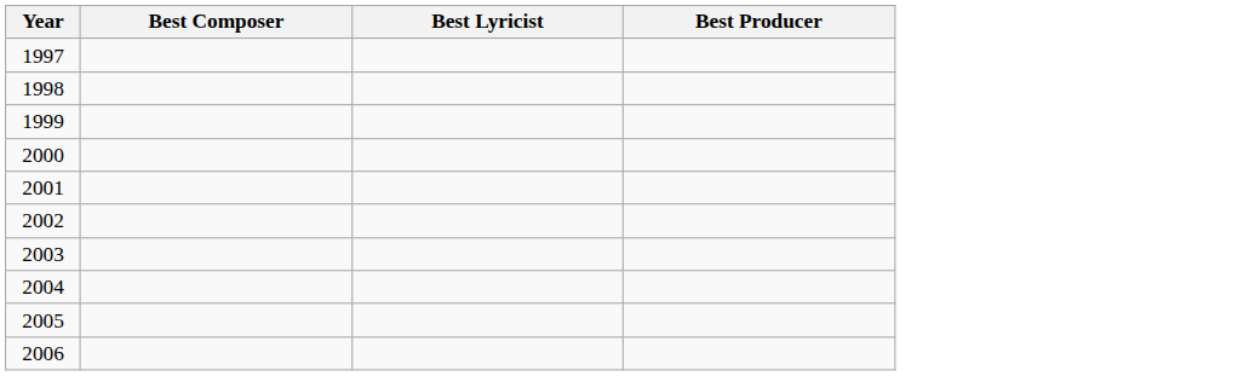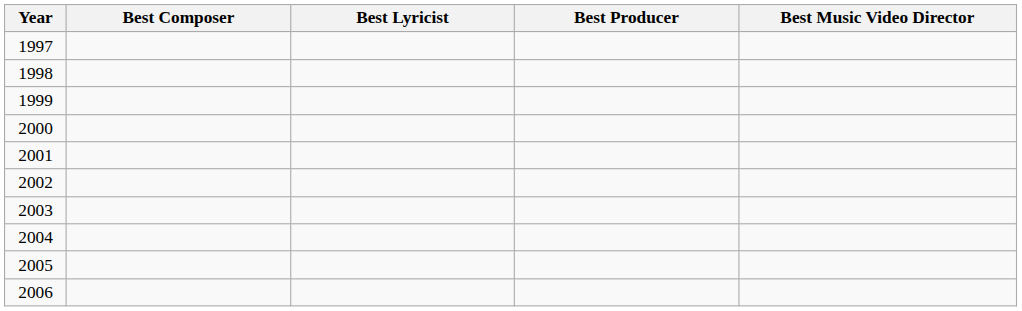 <table class="wikitable" style="text-align:center;">
 <tr>
 <th width="50">Year</th>
 <th width="200">Best Composer</th>
 <th width="200">Best Lyricist</th>
 <th width="200">Best Producer</th>
+<th width="250">Best Music Video Director</th>
 </tr>
 <tr>
 <td>1997</td>
+<td></td>
 <td></td>
 <td></td>
 <td></td>
 </tr>
 <tr>
 <td>1998</td>
 <td></td>
 <td></td>
 <td></td>
+<td></td>
 </tr>
 <tr>
 <td>1999</td>
+<td></td>
 <td></td>
 <td></td>
 <td></td>
 </tr>
 <tr>
 <td>2000</td>
 <td></td>
 <td></td>
 <td></td>
+<td></td>
 </tr>
 <tr>
 <td>2001</td>
+<td></td>
 <td></td>
 <td></td>
 <td></td>
 </tr>
 <tr>
 <td>2002</td>
 <td></td>
 <td></td>
 <td></td>
+<td></td>
 </tr>
 <tr>
 <td>2003</td>
+<td></td>
 <td></td>
 <td></td>
 <td></td>
 </tr>
 <tr>
 <td>2004</td>
 <td></td>
 <td></td>
 <td></td>
+<td></td>
 </tr>
 <tr>
 <td>2005</td>
+<td></td>
 <td></td>
 <td></td>
 <td></td>
 </tr>
 <tr>
 <td>2006</td>
 <td></td>
 <td></td>
 <td></td>
+<td></td>
 </tr>
 </table>
